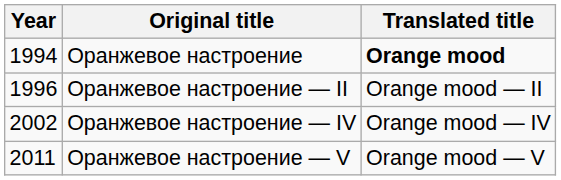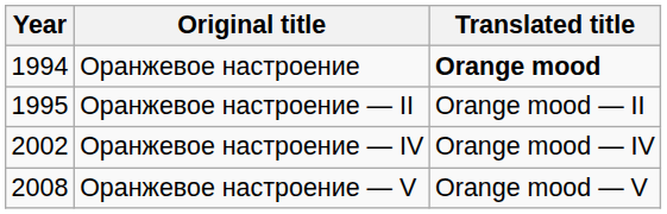 <table class="wikitable">
 <tr>
 <th>Year</th>
 <th>Original title</th>
 <th>Translated title</th>
 </tr>
 <tr>
 <td>1994</td>
 <td>Оранжевое настроение</td>
 <td><strong>Orange mood</strong></td>
 </tr>
 <tr>
-<td>1996</td>
+<td>1995</td>
 <td>Оранжевое настроение — II</td>
 <td>Orange mood — II</td>
 </tr>
 <tr>
 <td>2002</td>
 <td>Оранжевое настроение — IV</td>
 <td>Orange mood — IV</td>
 </tr>
 <tr>
-<td>2011</td>
+<td>2008</td>
 <td>Оранжевое настроение — V</td>
 <td>Orange mood — V</td>
 </tr>
 </table>
